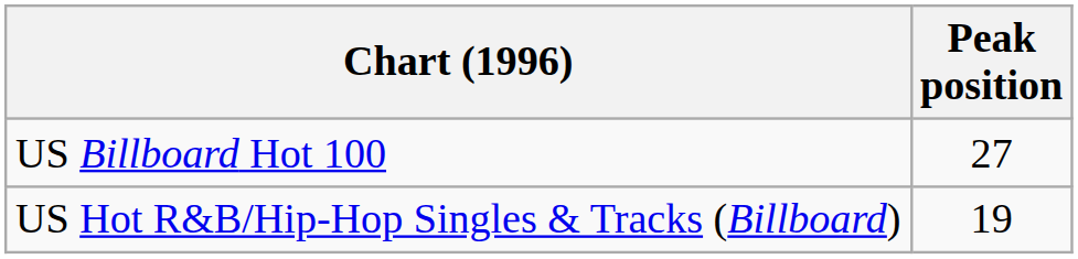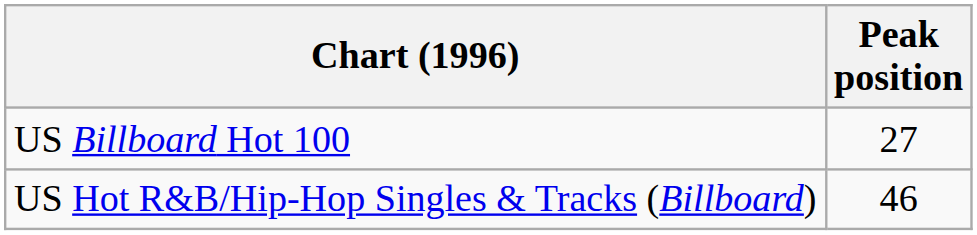 <table Class = "wikitable sortable">
 <tr>
 <th>Chart (1996)</th>
 <th>Peak<br>position</th>
 </tr>
 <tr>
 <td>US <a href='#'><em>Billboard</em> Hot 100</a></td>
 <td align=center>27</td>
 </tr>
 <tr>
 <td>US <a href='#'>Hot R&B/Hip-Hop Singles & Tracks</a> (<em><a href='#'>Billboard</a></em>)</td>
-<td align=center>19</td>
+<td align=center>46</td>
 </tr>
 </table>
